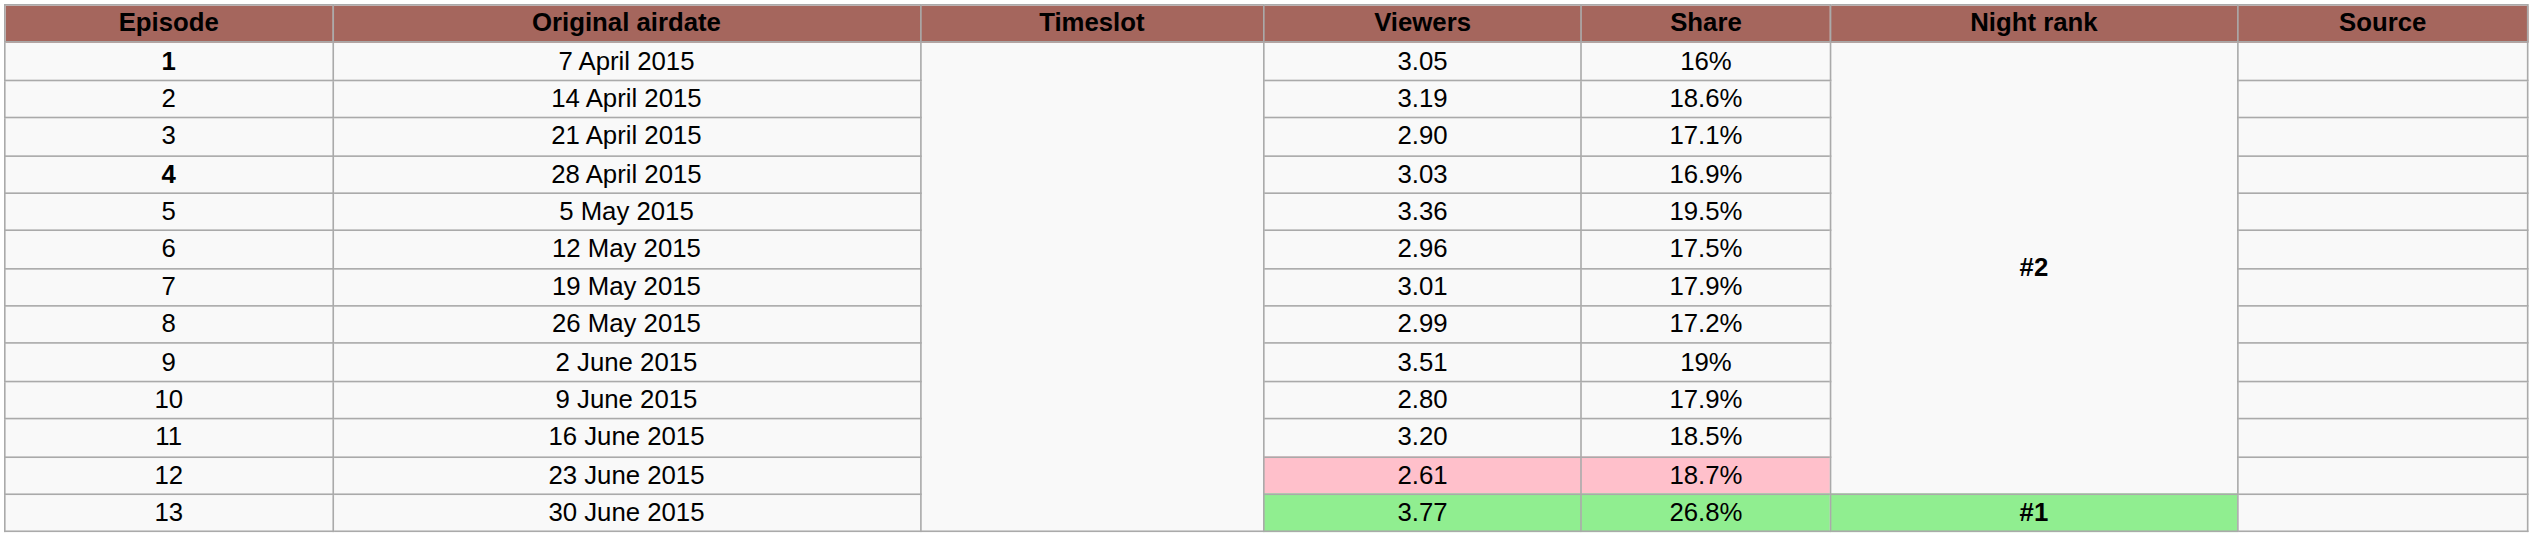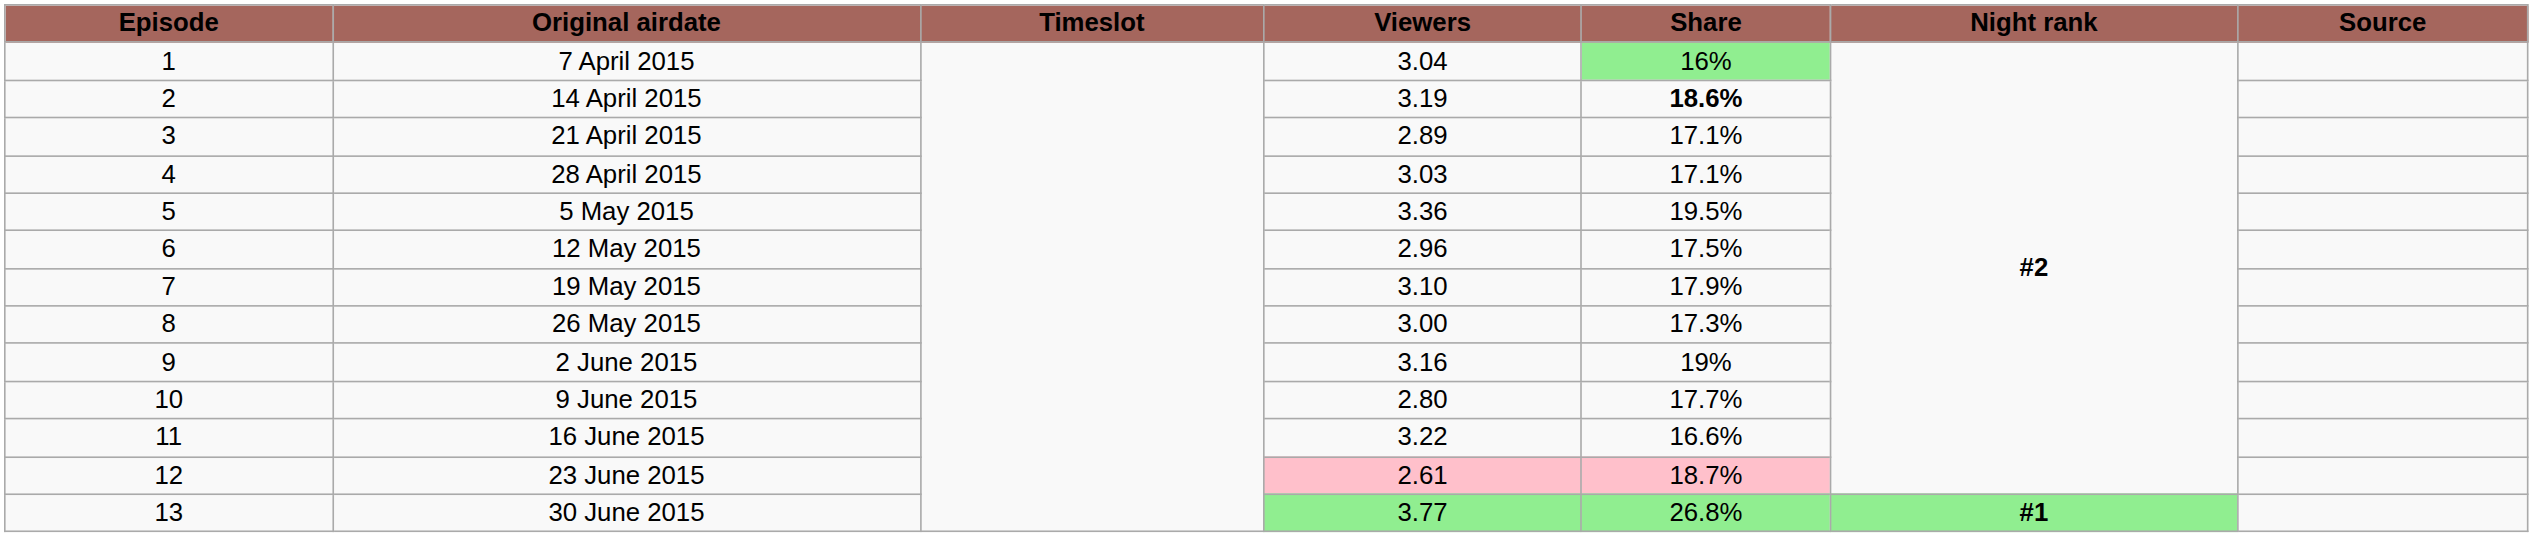 <table class="wikitable plainrowheaders" style="text-align:center; line-height:16px; width:99%">
 <tr style="background:#A5665D">
 <td><strong>Episode</strong></td>
 <td><strong>Original airdate</strong></td>
 <td><strong>Timeslot</strong></td>
 <td><strong>Viewers<br></strong></td>
 <td><strong>Share</strong></td>
 <td><strong>Night rank</strong></td>
 <td><strong>Source</strong></td>
 </tr>
 <tr>
-<td><strong>1</strong></td>
+<td>1</td>
 <td>7 April 2015</td>
 <td rowspan=13></td>
-<td>3.05</td>
-<td>16%</td>
+<td>3.04</td>
+<td style="background: lightgreen;">16%</td>
 <td rowspan="12"><strong>#2</strong></td>
 <td></td>
 </tr>
 <tr>
 <td>2</td>
 <td>14 April 2015</td>
 <td>3.19</td>
-<td>18.6%</td>
+<td><strong>18.6%</strong></td>
 <td></td>
 </tr>
 <tr>
 <td>3</td>
 <td>21 April 2015</td>
-<td>2.90</td>
+<td>2.89</td>
 <td>17.1%</td>
 <td></td>
 </tr>
 <tr>
-<td><strong>4</strong></td>
+<td>4</td>
 <td>28 April 2015</td>
 <td>3.03</td>
-<td>16.9%</td>
+<td>17.1%</td>
 <td></td>
 </tr>
 <tr>
 <td>5</td>
 <td>5 May 2015</td>
 <td>3.36</td>
 <td>19.5%</td>
 <td></td>
 </tr>
 <tr>
 <td>6</td>
 <td>12 May 2015</td>
 <td>2.96</td>
 <td>17.5%</td>
 <td></td>
 </tr>
 <tr>
 <td>7</td>
 <td>19 May 2015</td>
-<td>3.01</td>
+<td>3.10</td>
 <td>17.9%</td>
 <td></td>
 </tr>
 <tr>
 <td>8</td>
 <td>26 May 2015</td>
-<td>2.99</td>
-<td>17.2%</td>
+<td>3.00</td>
+<td>17.3%</td>
 <td></td>
 </tr>
 <tr>
 <td>9</td>
 <td>2 June 2015</td>
-<td>3.51</td>
+<td>3.16</td>
 <td>19%</td>
 <td></td>
 </tr>
 <tr>
 <td>10</td>
 <td>9 June 2015</td>
 <td>2.80</td>
-<td>17.9%</td>
+<td>17.7%</td>
 <td></td>
 </tr>
 <tr>
 <td>11</td>
 <td>16 June 2015</td>
-<td>3.20</td>
-<td>18.5%</td>
+<td>3.22</td>
+<td>16.6%</td>
 <td></td>
 </tr>
 <tr>
 <td>12</td>
 <td>23 June 2015</td>
 <td bgcolor=#FFC0CB>2.61</td>
 <td bgcolor=#FFC0CB>18.7%</td>
 <td></td>
 </tr>
 <tr>
 <td>13</td>
 <td>30 June 2015</td>
 <td bgcolor=#90EE90>3.77</td>
 <td bgcolor=#90EE90>26.8%</td>
 <td bgcolor=#90EE90><strong>#1</strong></td>
 <td></td>
 </tr>
 </table>
